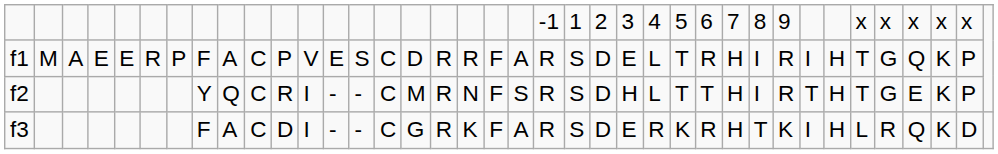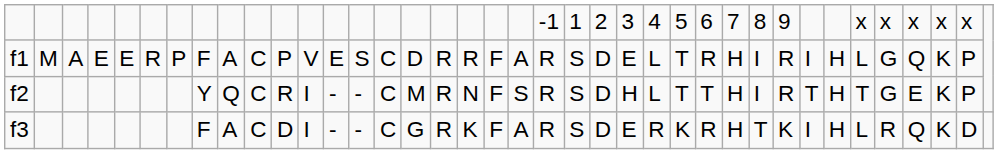 <table class="wikitable">
 <tr>
 <td></td>
 <td></td>
 <td></td>
 <td></td>
 <td></td>
 <td></td>
 <td></td>
 <td></td>
 <td></td>
 <td></td>
 <td></td>
 <td></td>
 <td></td>
 <td></td>
 <td></td>
 <td></td>
 <td></td>
 <td></td>
 <td></td>
 <td></td>
 <td>-1</td>
 <td>1</td>
 <td>2</td>
 <td>3</td>
 <td>4</td>
 <td>5</td>
 <td>6</td>
 <td>7</td>
 <td>8</td>
 <td>9</td>
 <td></td>
 <td></td>
 <td>x</td>
 <td>x</td>
 <td>x</td>
 <td>x</td>
 <td>x</td>
 </tr>
 <tr>
 <td>f1</td>
 <td>M</td>
 <td>A</td>
 <td>E</td>
 <td>E</td>
 <td>R</td>
 <td>P</td>
 <td>F</td>
 <td>A</td>
 <td>C</td>
 <td>P</td>
 <td>V</td>
 <td>E</td>
 <td>S</td>
 <td>C</td>
 <td>D</td>
 <td>R</td>
 <td>R</td>
 <td>F</td>
 <td>A</td>
 <td>R</td>
 <td>S</td>
 <td>D</td>
 <td>E</td>
 <td>L</td>
 <td>T</td>
 <td>R</td>
 <td>H</td>
 <td>I</td>
 <td>R</td>
 <td>I</td>
 <td>H</td>
-<td>T</td>
+<td>L</td>
 <td>G</td>
 <td>Q</td>
 <td>K</td>
 <td>P</td>
 </tr>
 <tr>
 <td>f2</td>
 <td></td>
 <td></td>
 <td></td>
 <td></td>
 <td></td>
 <td></td>
 <td>Y</td>
 <td>Q</td>
 <td>C</td>
 <td>R</td>
 <td>I</td>
 <td>-</td>
 <td>-</td>
 <td>C</td>
 <td>M</td>
 <td>R</td>
 <td>N</td>
 <td>F</td>
 <td>S</td>
 <td>R</td>
 <td>S</td>
 <td>D</td>
 <td>H</td>
 <td>L</td>
 <td>T</td>
 <td>T</td>
 <td>H</td>
 <td>I</td>
 <td>R</td>
 <td>T</td>
 <td>H</td>
 <td>T</td>
 <td>G</td>
 <td>E</td>
 <td>K</td>
 <td>P</td>
 </tr>
 <tr>
 <td>f3</td>
 <td></td>
 <td></td>
 <td></td>
 <td></td>
 <td></td>
 <td></td>
 <td>F</td>
 <td>A</td>
 <td>C</td>
 <td>D</td>
 <td>I</td>
 <td>-</td>
 <td>-</td>
 <td>C</td>
 <td>G</td>
 <td>R</td>
 <td>K</td>
 <td>F</td>
 <td>A</td>
 <td>R</td>
 <td>S</td>
 <td>D</td>
 <td>E</td>
 <td>R</td>
 <td>K</td>
 <td>R</td>
 <td>H</td>
 <td>T</td>
 <td>K</td>
 <td>I</td>
 <td>H</td>
 <td>L</td>
 <td>R</td>
 <td>Q</td>
 <td>K</td>
 <td>D</td>
 <td></td>
 </tr>
 </table>
